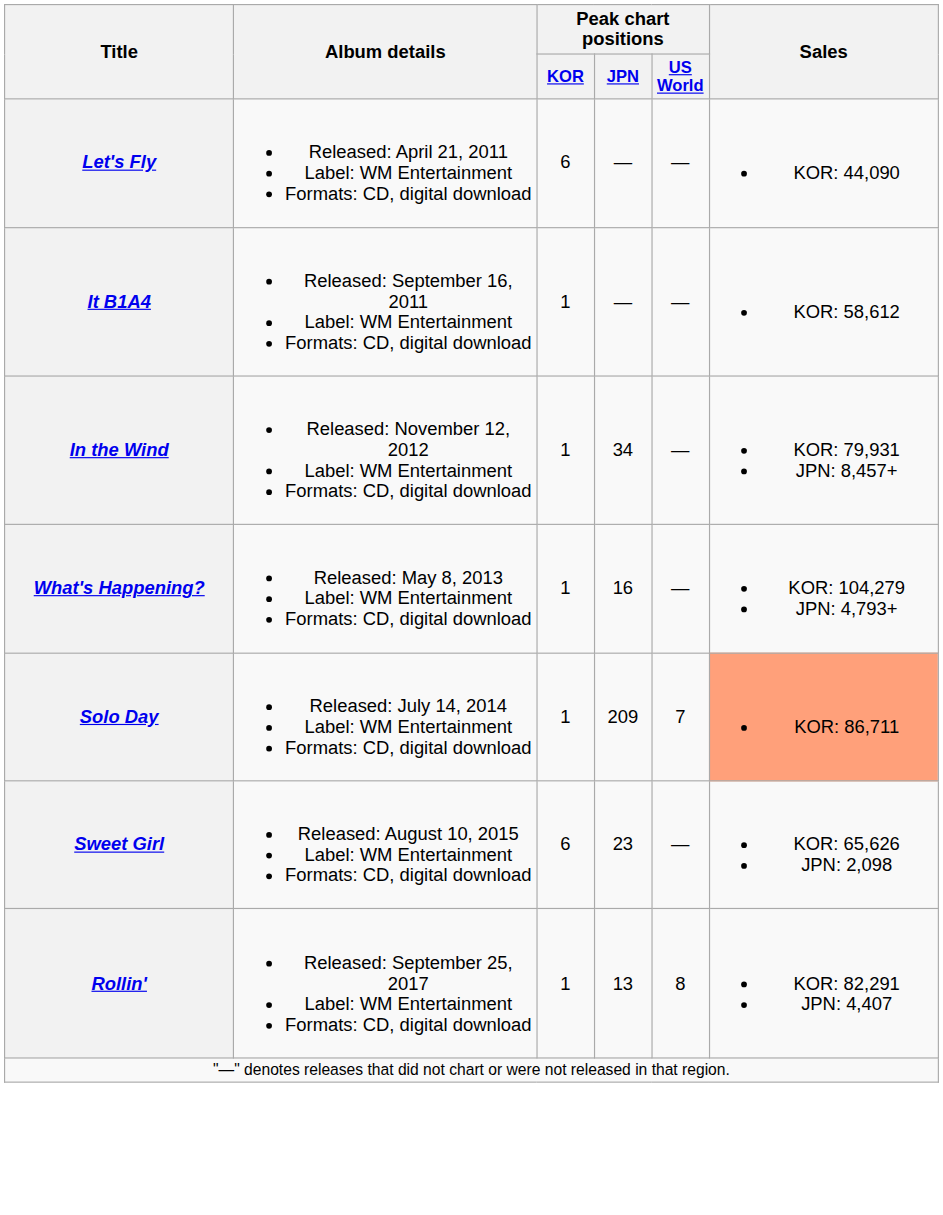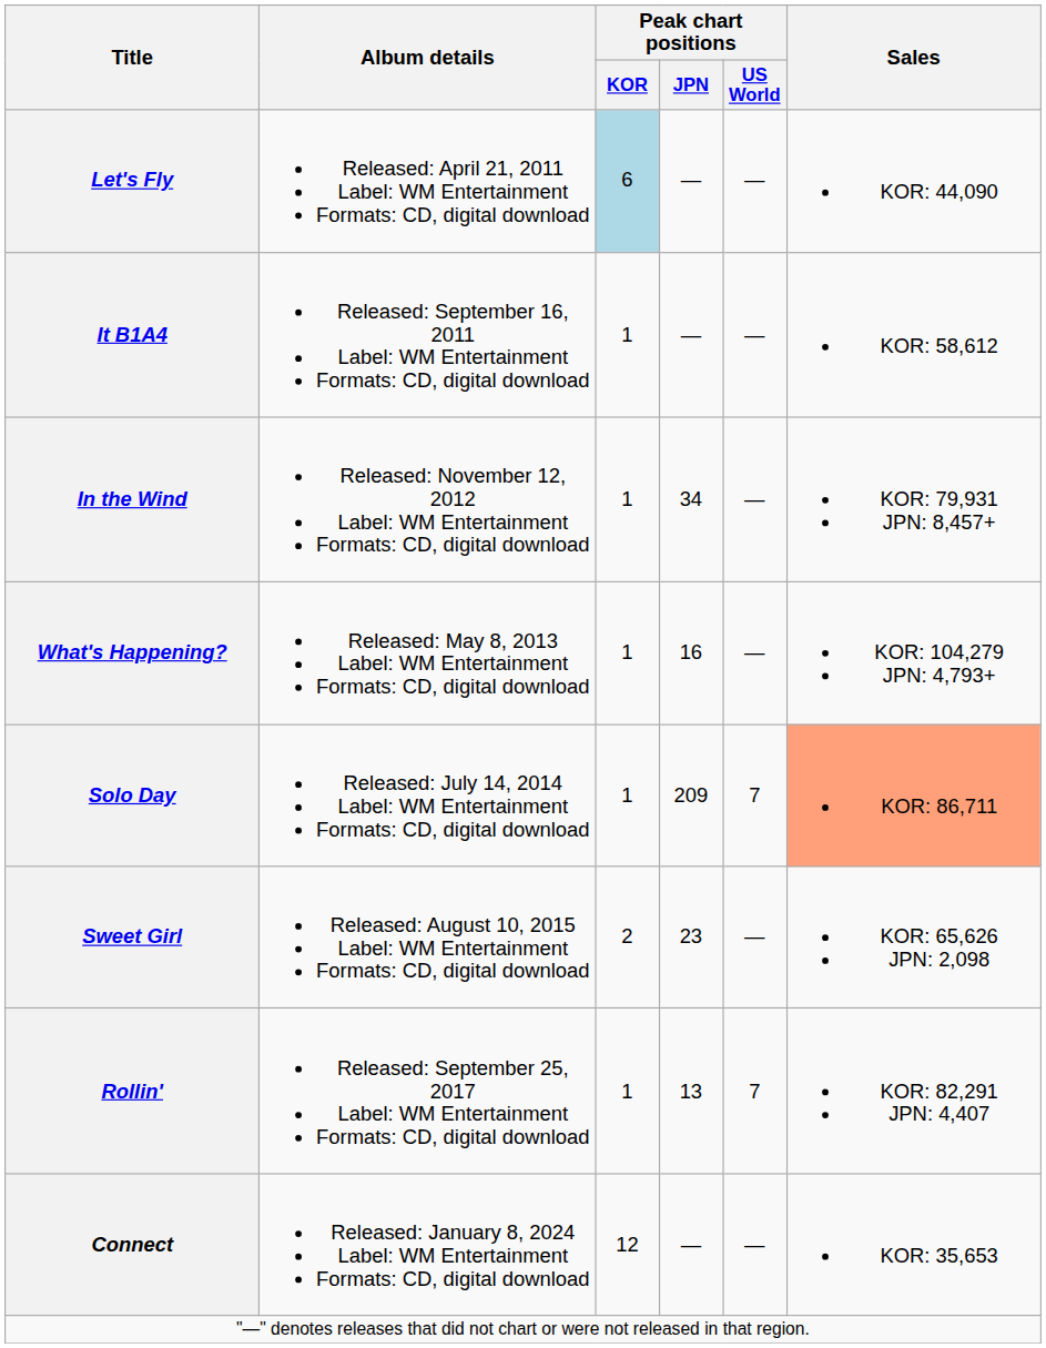 <table class="wikitable plainrowheaders" style="text-align:center;">
 <tr>
 <th scope="col" rowspan="2" style="width:12em;">Title</th>
 <th scope="col" rowspan="2" style="width:16em;">Album details</th>
 <th scope="col" colspan="3">Peak chart positions</th>
 <th scope="col" rowspan="2" style="width:12em;">Sales</th>
 </tr>
 <tr>
 <th scope="col" style="width:3em;font-size:90%;"><a href='#'>KOR</a><br></th>
 <th scope="col" style="width:3em;font-size:90%;"><a href='#'>JPN</a><br></th>
 <th scope="col" style="width:3em;font-size:90%;"><a href='#'>US World</a><br></th>
 </tr>
 <tr>
 <th scope="row"><em><a href='#'>Let's Fly</a></em></th>
 <td><br><ul><li>Released: April 21, 2011</li><li>Label: WM Entertainment</li><li>Formats: CD, digital download</li></ul></td>
-<td>6</td>
+<td style="background: lightblue;">6</td>
 <td>—</td>
 <td>—</td>
 <td><br><ul><li>KOR: 44,090</li></ul></td>
 </tr>
 <tr>
 <th scope="row"><em><a href='#'>It B1A4</a></em></th>
 <td><br><ul><li>Released: September 16, 2011</li><li>Label: WM Entertainment</li><li>Formats: CD, digital download</li></ul></td>
 <td>1</td>
 <td>—</td>
 <td>—</td>
 <td><br><ul><li>KOR: 58,612</li></ul></td>
 </tr>
 <tr>
 <th scope="row"><em><a href='#'>In the Wind</a></em></th>
 <td><br><ul><li>Released: November 12, 2012</li><li>Label: WM Entertainment</li><li>Formats: CD, digital download</li></ul></td>
 <td>1</td>
 <td>34</td>
 <td>—</td>
 <td><br><ul><li>KOR: 79,931</li><li>JPN: 8,457+</li></ul></td>
 </tr>
 <tr>
 <th scope="row"><em><a href='#'>What's Happening?</a></em></th>
 <td><br><ul><li>Released: May 8, 2013</li><li>Label: WM Entertainment</li><li>Formats: CD, digital download</li></ul></td>
 <td>1</td>
 <td>16</td>
 <td>—</td>
 <td><br><ul><li>KOR: 104,279</li><li>JPN: 4,793+</li></ul></td>
 </tr>
 <tr>
 <th scope="row"><em><a href='#'>Solo Day</a></em></th>
 <td><br><ul><li>Released: July 14, 2014</li><li>Label: WM Entertainment</li><li>Formats: CD, digital download</li></ul></td>
 <td>1</td>
 <td>209</td>
 <td>7</td>
 <td style="background: lightsalmon;"><br><ul><li>KOR: 86,711</li></ul></td>
 </tr>
 <tr>
 <th scope="row"><em><a href='#'>Sweet Girl</a></em></th>
 <td><br><ul><li>Released: August 10, 2015</li><li>Label: WM Entertainment</li><li>Formats: CD, digital download</li></ul></td>
-<td>6</td>
+<td>2</td>
 <td>23</td>
 <td>—</td>
 <td><br><ul><li>KOR: 65,626</li><li>JPN: 2,098</li></ul></td>
 </tr>
 <tr>
 <th scope="row"><em><a href='#'>Rollin'</a></em></th>
 <td><br><ul><li>Released: September 25, 2017</li><li>Label: WM Entertainment</li><li>Formats: CD, digital download</li></ul></td>
 <td>1</td>
 <td>13</td>
-<td>8</td>
+<td>7</td>
 <td><br><ul><li>KOR: 82,291</li><li>JPN: 4,407</li></ul></td>
+</tr>
+<tr>
+<th scope="row"><em>Connect</em></th>
+<td><br><ul><li>Released: January 8, 2024</li><li>Label: WM Entertainment</li><li>Formats: CD, digital download</li></ul></td>
+<td>12</td>
+<td>—</td>
+<td>—</td>
+<td><br><ul><li>KOR: 35,653</li></ul></td>
 </tr>
 <tr>
 <td colspan="6" style="font-size:85%">"—" denotes releases that did not chart or were not released in that region.</td>
 </tr>
 </table>
